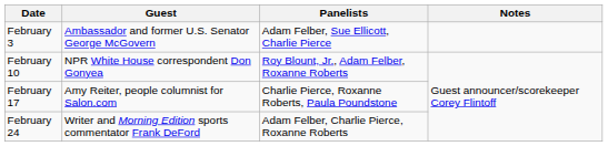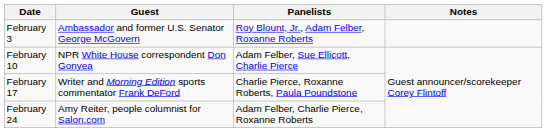 <table class="wikitable">
 <tr>
 <th>Date</th>
 <th>Guest</th>
 <th>Panelists</th>
 <th>Notes</th>
 </tr>
 <tr>
 <td>February 3</td>
 <td><a href='#'>Ambassador</a> and former U.S. Senator <a href='#'>George McGovern</a></td>
-<td>Adam Felber, <a href='#'>Sue Ellicott</a>, <a href='#'>Charlie Pierce</a></td>
+<td><a href='#'>Roy Blount, Jr.</a>, <a href='#'>Adam Felber</a>, <a href='#'>Roxanne Roberts</a></td>
 <td></td>
 </tr>
 <tr>
 <td>February 10</td>
 <td>NPR <a href='#'>White House</a> correspondent <a href='#'>Don Gonyea</a></td>
-<td><a href='#'>Roy Blount, Jr.</a>, <a href='#'>Adam Felber</a>, <a href='#'>Roxanne Roberts</a></td>
+<td>Adam Felber, <a href='#'>Sue Ellicott</a>, <a href='#'>Charlie Pierce</a></td>
 <td rowspan=3>Guest announcer/scorekeeper <a href='#'>Corey Flintoff</a></td>
 </tr>
 <tr>
 <td>February 17</td>
-<td>Amy Reiter, people columnist for <a href='#'>Salon.com</a></td>
+<td>Writer and <em><a href='#'>Morning Edition</a></em> sports commentator <a href='#'>Frank DeFord</a></td>
 <td>Charlie Pierce, Roxanne Roberts, <a href='#'>Paula Poundstone</a></td>
 </tr>
 <tr>
 <td>February 24</td>
-<td>Writer and <em><a href='#'>Morning Edition</a></em> sports commentator <a href='#'>Frank DeFord</a></td>
+<td>Amy Reiter, people columnist for <a href='#'>Salon.com</a></td>
 <td>Adam Felber, Charlie Pierce, Roxanne Roberts</td>
 </tr>
 </table>
